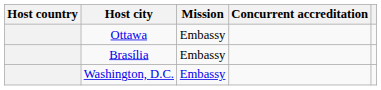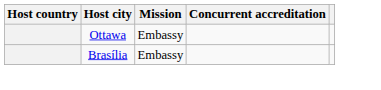 <table class="wikitable plainrowheaders" style="text-align:center;">
 <tr>
 <th scope="col">Host country</th>
 <th scope="col">Host city</th>
 <th scope="col">Mission</th>
 <th scope="col">Concurrent accreditation</th>
 <th scope="col"></th>
 </tr>
 <tr>
 <th scope="row"></th>
 <td><a href='#'>Ottawa</a></td>
 <td>Embassy</td>
 <td></td>
 <td></td>
 </tr>
 <tr>
 <th scope="row"></th>
 <td><a href='#'>Brasília</a></td>
 <td>Embassy</td>
 <td></td>
 <td></td>
 </tr>
-<tr>
-<th scope="row"></th>
-<td><a href='#'>Washington, D.C.</a></td>
-<td><a href='#'>Embassy</a></td>
-<td></td>
-<td></td>
-</tr>
 </table>
